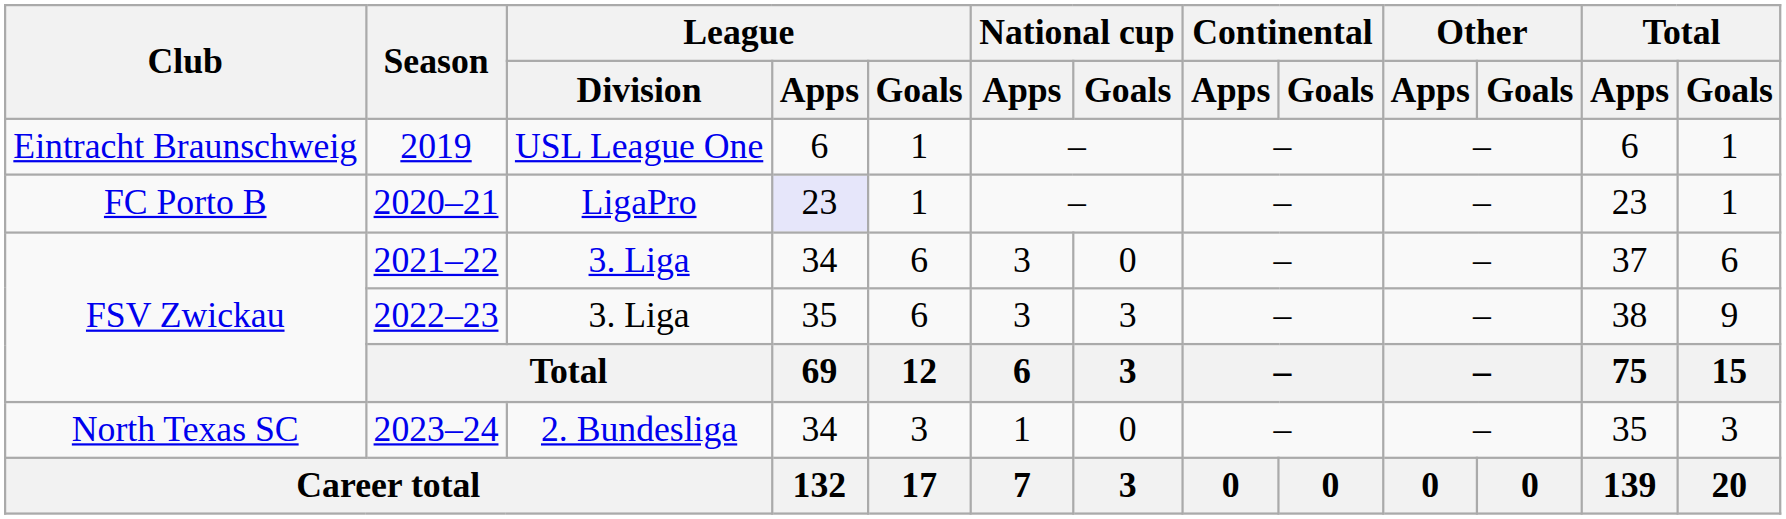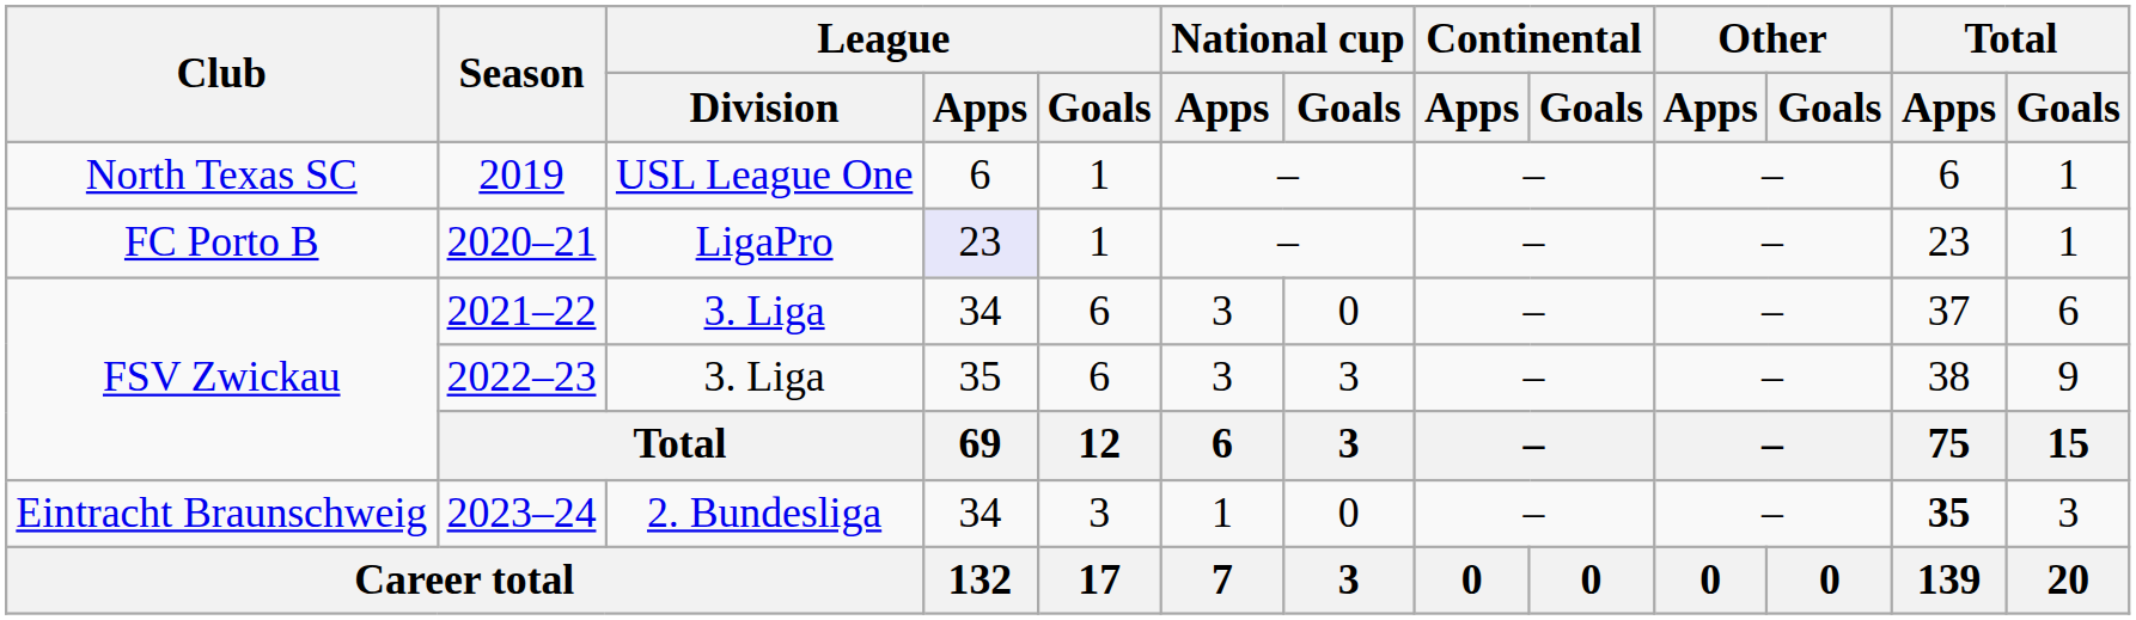 <table class="wikitable" style="text-align:center">
 <tr>
 <th rowspan="2">Club</th>
 <th rowspan="2">Season</th>
 <th colspan="3">League</th>
 <th colspan="2">National cup</th>
 <th colspan="2">Continental</th>
 <th colspan="2">Other</th>
 <th colspan="2">Total</th>
 </tr>
 <tr>
 <th>Division</th>
 <th>Apps</th>
 <th>Goals</th>
 <th>Apps</th>
 <th>Goals</th>
 <th>Apps</th>
 <th>Goals</th>
 <th>Apps</th>
 <th>Goals</th>
 <th>Apps</th>
 <th>Goals</th>
 </tr>
 <tr>
-<td rowspan="1"><a href='#'>Eintracht Braunschweig</a></td>
+<td><a href='#'>North Texas SC</a></td>
 <td><a href='#'>2019</a></td>
 <td><a href='#'>USL League One</a></td>
 <td>6</td>
 <td>1</td>
 <td colspan="2">–</td>
 <td colspan="2">–</td>
 <td colspan="2">–</td>
 <td>6</td>
 <td>1</td>
 </tr>
 <tr>
 <td><a href='#'>FC Porto B</a></td>
 <td><a href='#'>2020–21</a></td>
 <td><a href='#'>LigaPro</a></td>
 <td style="background: lavender;">23</td>
 <td>1</td>
 <td colspan="2">–</td>
 <td colspan="2">–</td>
 <td colspan="2">–</td>
 <td>23</td>
 <td>1</td>
 </tr>
 <tr>
 <td rowspan="3"><a href='#'>FSV Zwickau</a></td>
 <td><a href='#'>2021–22</a></td>
 <td><a href='#'>3. Liga</a></td>
 <td>34</td>
 <td>6</td>
 <td>3</td>
 <td>0</td>
 <td colspan="2">–</td>
 <td colspan="2">–</td>
 <td>37</td>
 <td>6</td>
 </tr>
 <tr>
 <td><a href='#'>2022–23</a></td>
 <td>3. Liga</td>
 <td>35</td>
 <td>6</td>
 <td>3</td>
 <td>3</td>
 <td colspan="2">–</td>
 <td colspan="2">–</td>
 <td>38</td>
 <td>9</td>
 </tr>
 <tr>
 <th colspan="2">Total</th>
 <th>69</th>
 <th>12</th>
 <th>6</th>
 <th>3</th>
 <th colspan="2">–</th>
 <th colspan="2">–</th>
 <th>75</th>
 <th>15</th>
 </tr>
 <tr>
-<td><a href='#'>North Texas SC</a></td>
+<td rowspan="1"><a href='#'>Eintracht Braunschweig</a></td>
 <td><a href='#'>2023–24</a></td>
 <td><a href='#'>2. Bundesliga</a></td>
 <td>34</td>
 <td>3</td>
 <td>1</td>
 <td>0</td>
 <td colspan="2">–</td>
 <td colspan="2">–</td>
-<td>35</td>
+<td><strong>35</strong></td>
 <td>3</td>
 </tr>
 <tr>
 <th colspan="3">Career total</th>
 <th>132</th>
 <th>17</th>
 <th>7</th>
 <th>3</th>
 <th>0</th>
 <th>0</th>
 <th>0</th>
 <th>0</th>
 <th>139</th>
 <th>20</th>
 </tr>
 </table>
